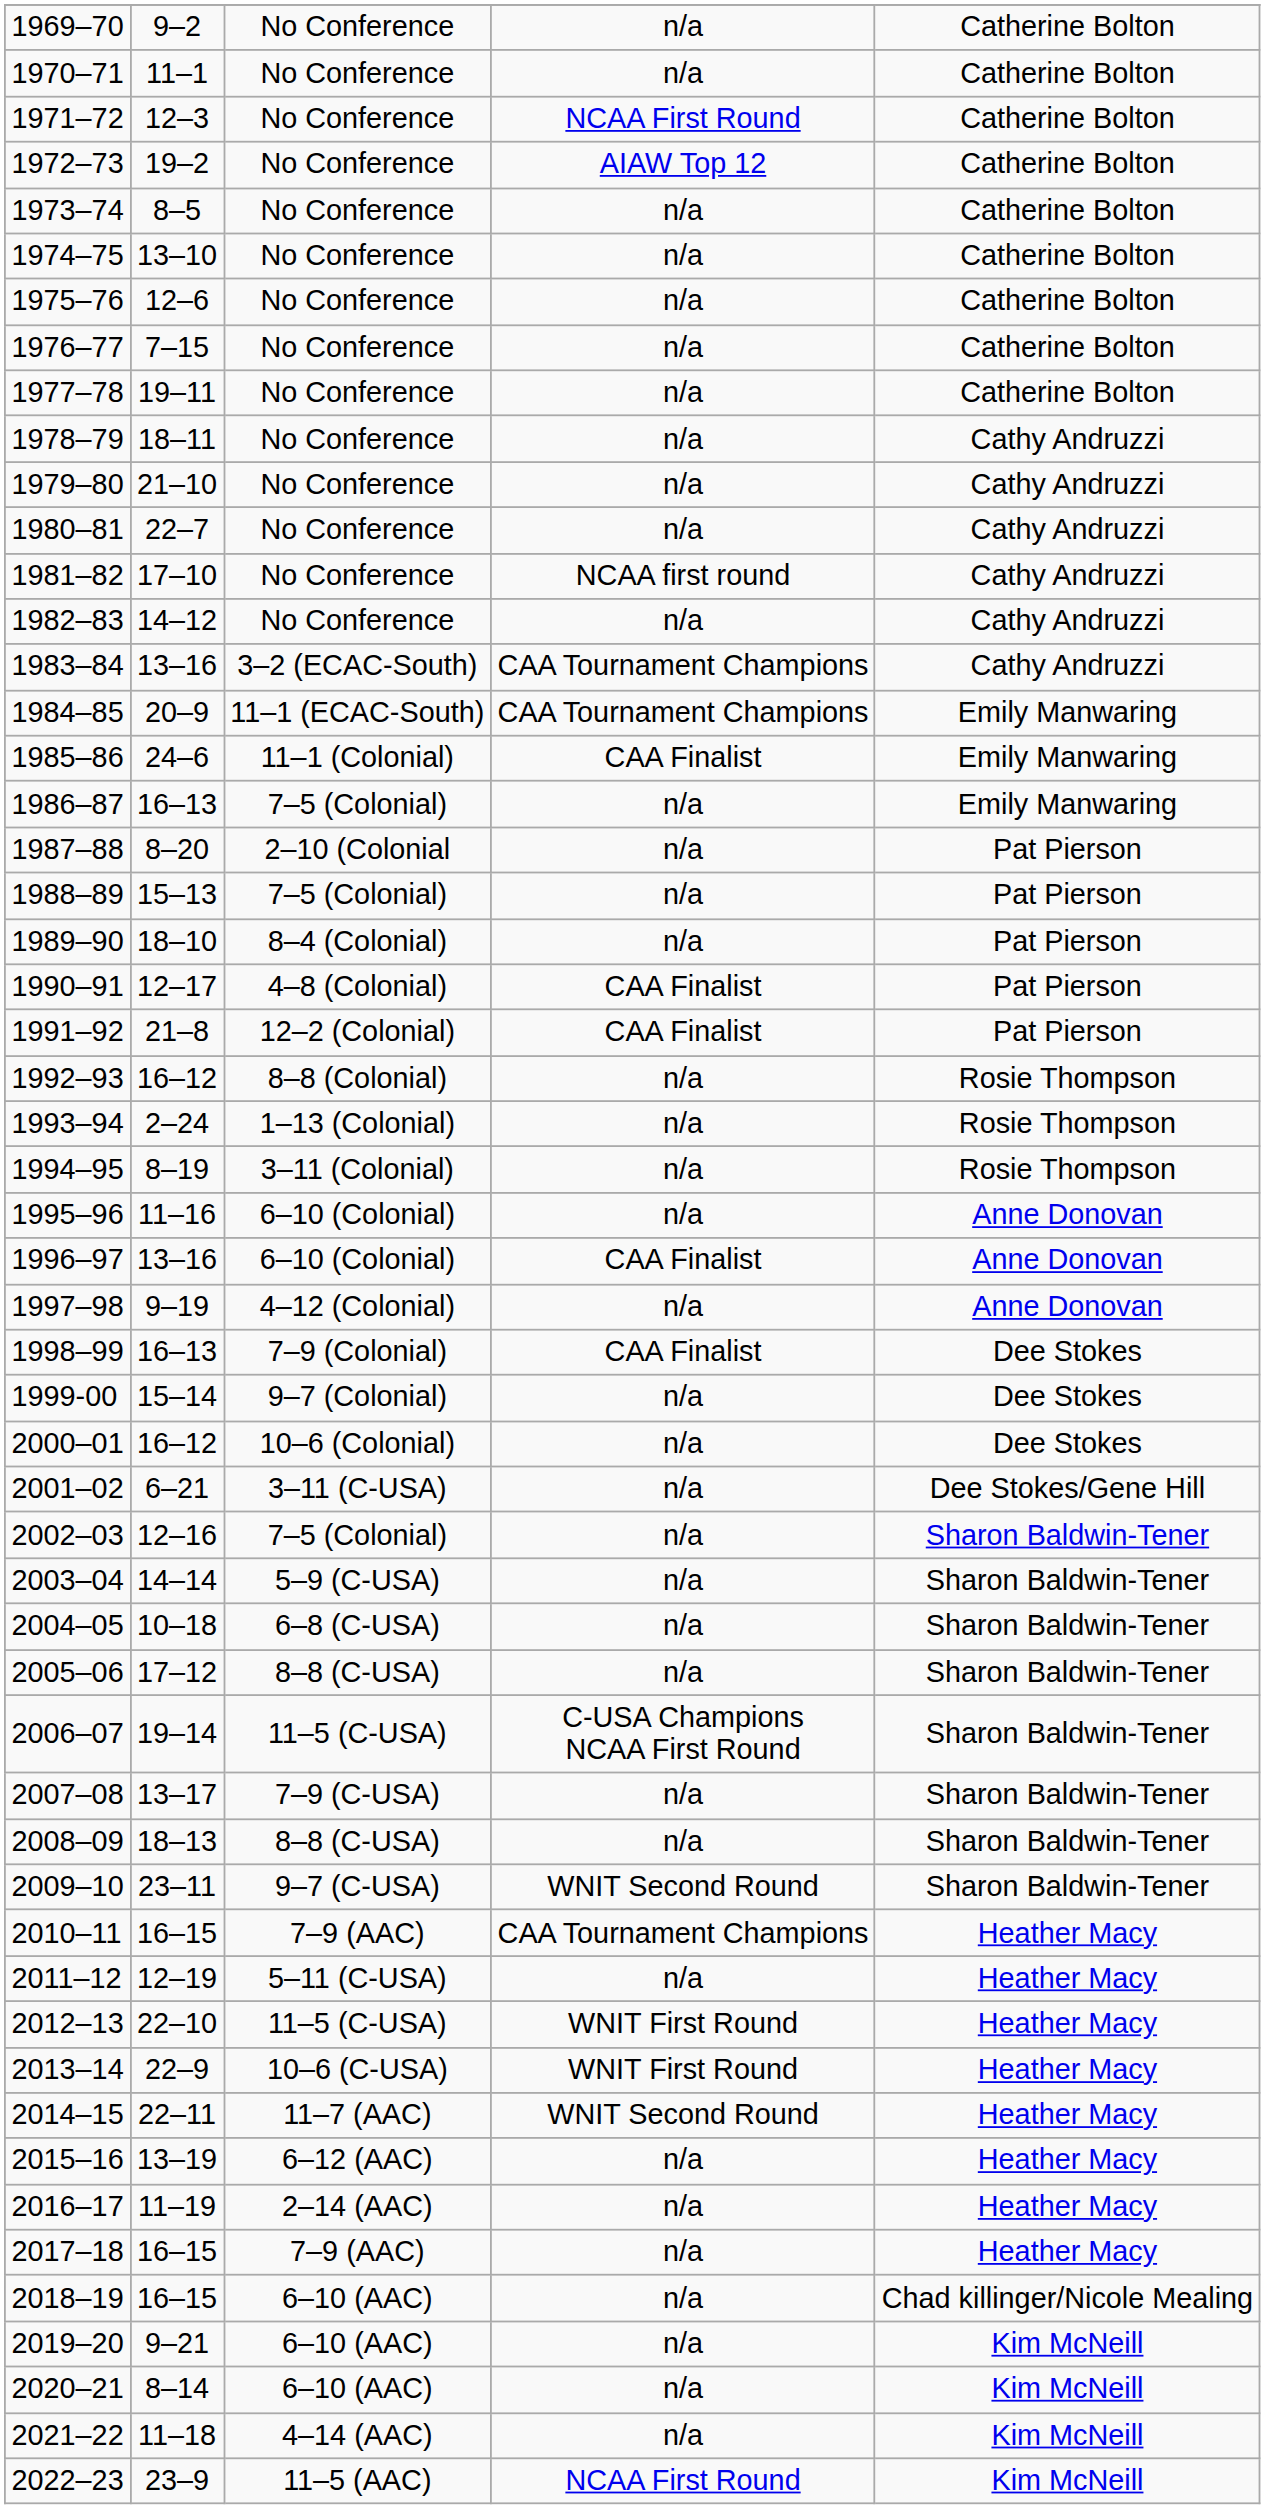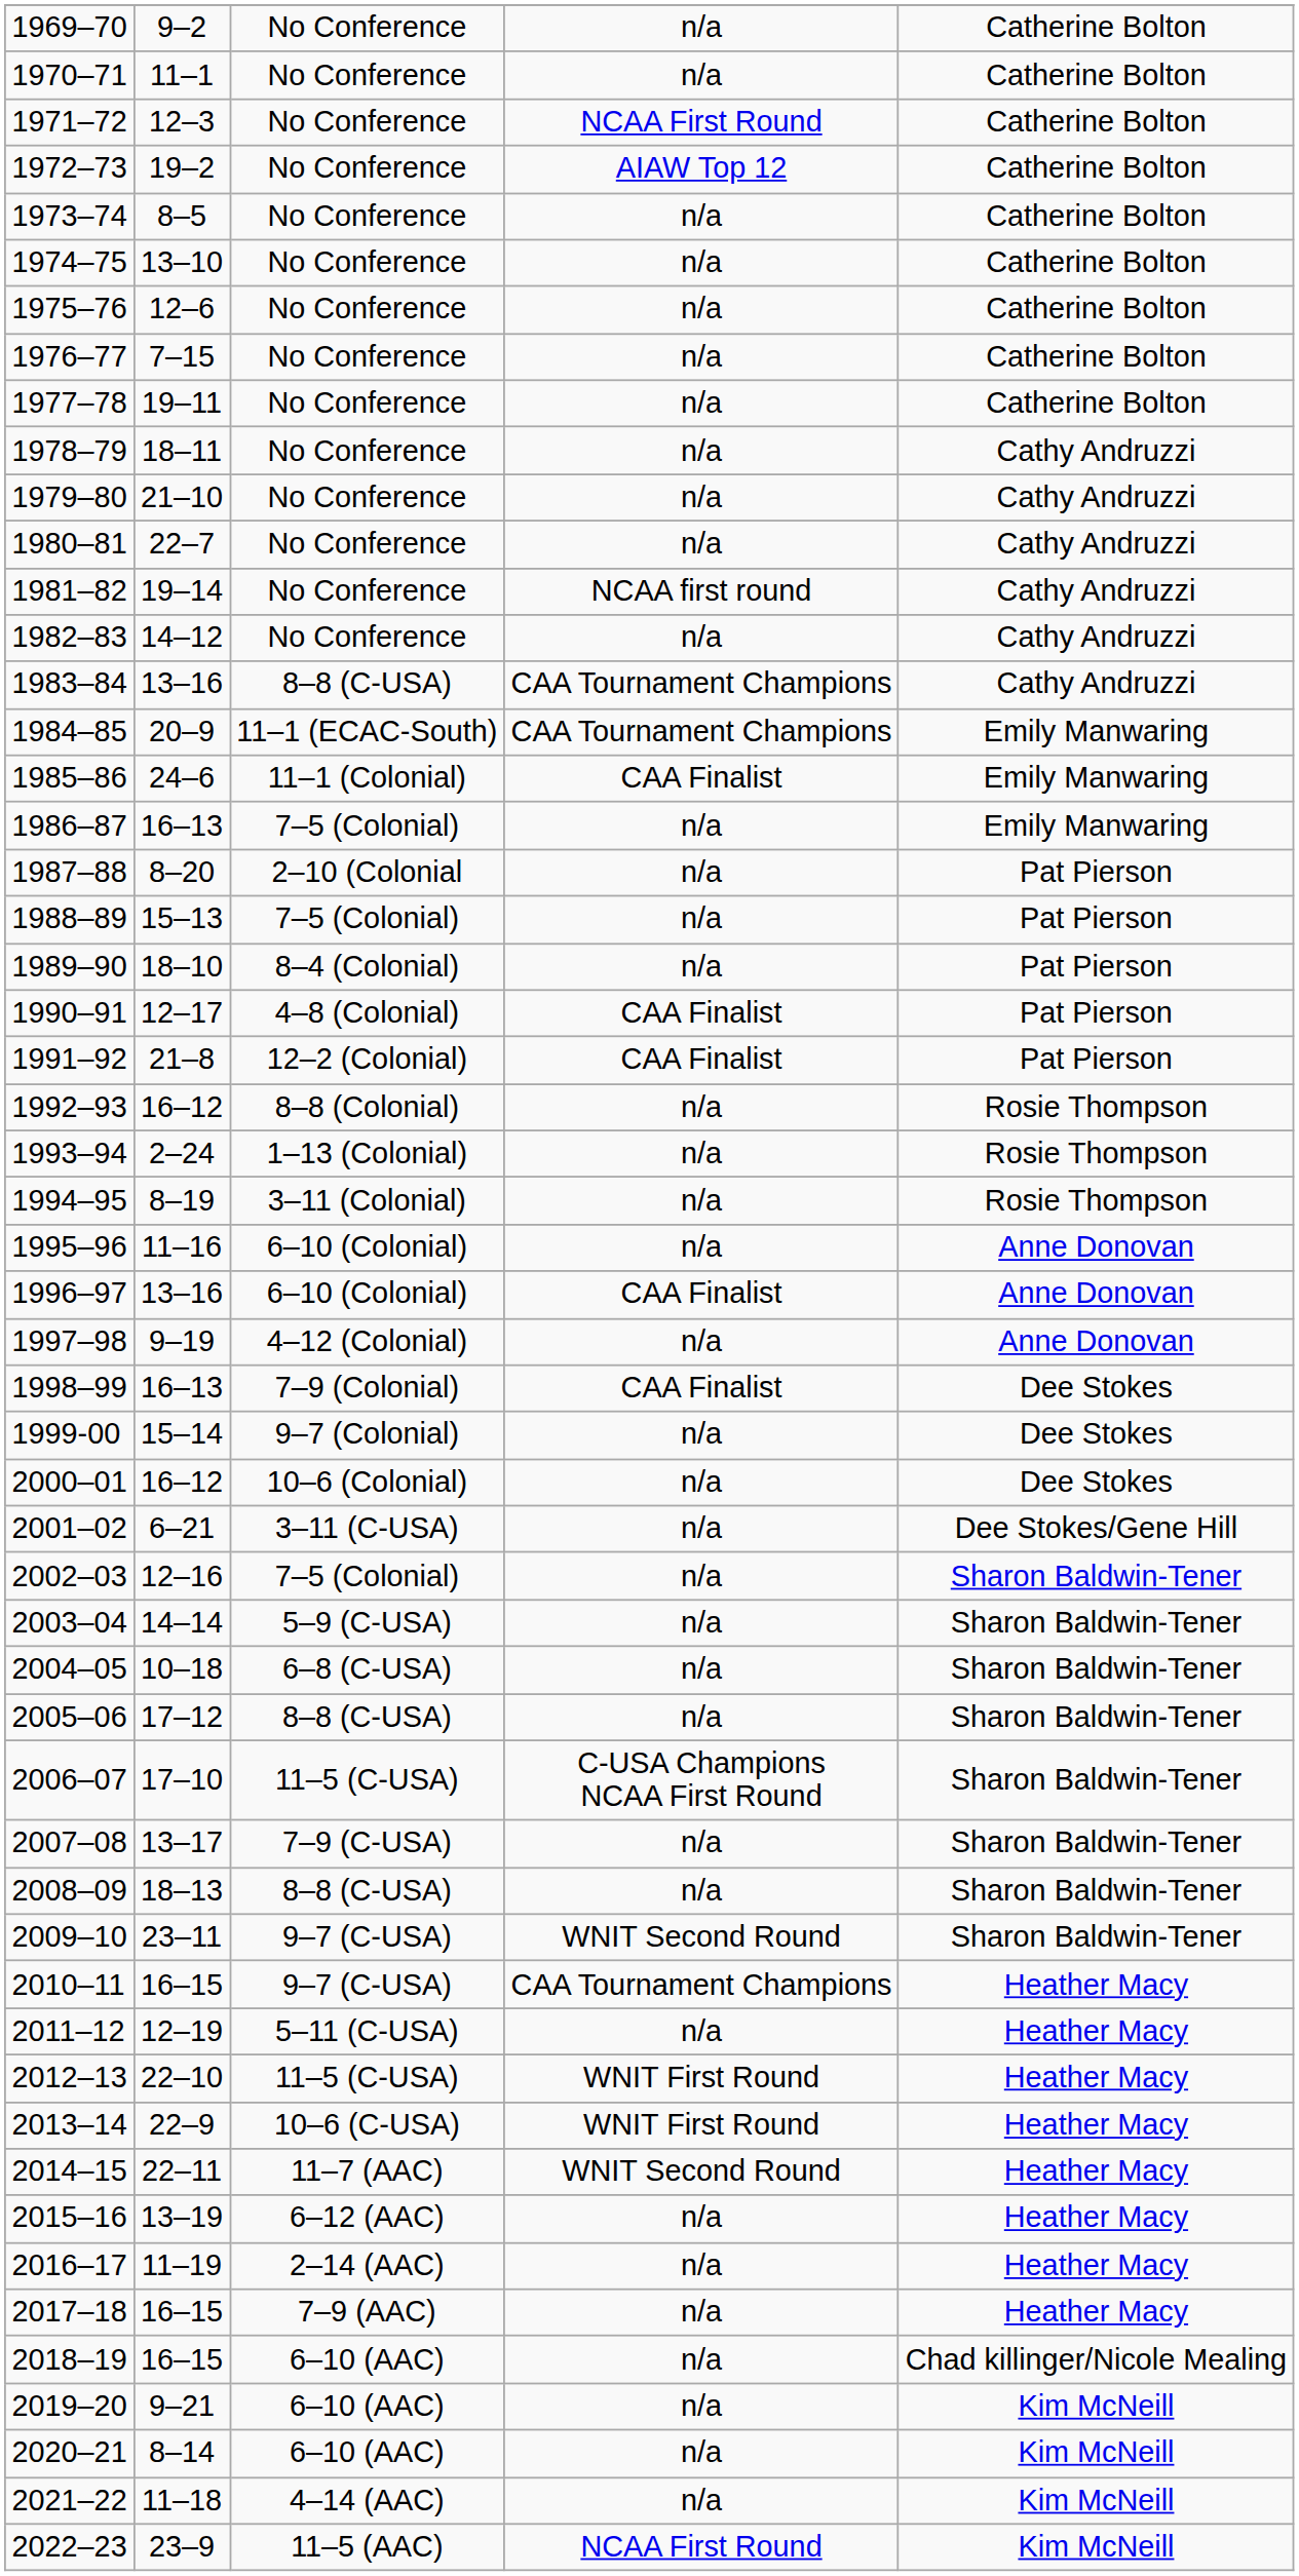 <table class="wikitable" style="text-align:center">
 <tr>
 </tr>
 <tr>
 <td style="text-align:left">1969–70</td>
 <td>9–2</td>
 <td>No Conference</td>
 <td>n/a</td>
 <td>Catherine Bolton</td>
 </tr>
 <tr>
 <td style="text-align:left">1970–71</td>
 <td>11–1</td>
 <td>No Conference</td>
 <td>n/a</td>
 <td>Catherine Bolton</td>
 </tr>
 <tr>
 <td style="text-align:left">1971–72</td>
 <td>12–3</td>
 <td>No Conference</td>
 <td><a href='#'>NCAA First Round</a></td>
 <td>Catherine Bolton</td>
 </tr>
 <tr>
 <td style="text-align:left">1972–73</td>
 <td>19–2</td>
 <td>No Conference</td>
 <td><a href='#'>AIAW Top 12</a></td>
 <td>Catherine Bolton</td>
 </tr>
 <tr>
 <td style="text-align:left">1973–74</td>
 <td>8–5</td>
 <td>No Conference</td>
 <td>n/a</td>
 <td>Catherine Bolton</td>
 </tr>
 <tr>
 <td style="text-align:left">1974–75</td>
 <td>13–10</td>
 <td>No Conference</td>
 <td>n/a</td>
 <td>Catherine Bolton</td>
 </tr>
 <tr>
 <td style="text-align:left">1975–76</td>
 <td>12–6</td>
 <td>No Conference</td>
 <td>n/a</td>
 <td>Catherine Bolton</td>
 </tr>
 <tr>
 <td style="text-align:left">1976–77</td>
 <td>7–15</td>
 <td>No Conference</td>
 <td>n/a</td>
 <td>Catherine Bolton</td>
 </tr>
 <tr>
 <td style="text-align:left">1977–78</td>
 <td>19–11</td>
 <td>No Conference</td>
 <td>n/a</td>
 <td>Catherine Bolton</td>
 </tr>
 <tr>
 <td style="text-align:left">1978–79</td>
 <td>18–11</td>
 <td>No Conference</td>
 <td>n/a</td>
 <td>Cathy Andruzzi</td>
 </tr>
 <tr>
 <td style="text-align:left">1979–80</td>
 <td>21–10</td>
 <td>No Conference</td>
 <td>n/a</td>
 <td>Cathy Andruzzi</td>
 </tr>
 <tr>
 <td style="text-align:left">1980–81</td>
 <td>22–7</td>
 <td>No Conference</td>
 <td>n/a</td>
 <td>Cathy Andruzzi</td>
 </tr>
 <tr>
 <td style="text-align:left">1981–82</td>
-<td>17–10</td>
+<td>19–14</td>
 <td>No Conference</td>
 <td>NCAA first round</td>
 <td>Cathy Andruzzi</td>
 </tr>
 <tr>
 <td style="text-align:left">1982–83</td>
 <td>14–12</td>
 <td>No Conference</td>
 <td>n/a</td>
 <td>Cathy Andruzzi</td>
 </tr>
 <tr>
 <td style="text-align:left">1983–84</td>
 <td>13–16</td>
-<td>3–2 (ECAC-South)</td>
+<td>8–8 (C-USA)</td>
 <td>CAA Tournament Champions</td>
 <td>Cathy Andruzzi</td>
 </tr>
 <tr>
 <td style="text-align:left">1984–85</td>
 <td>20–9</td>
 <td>11–1 (ECAC-South)</td>
 <td>CAA Tournament Champions</td>
 <td>Emily Manwaring</td>
 </tr>
 <tr>
 <td style="text-align:left">1985–86</td>
 <td>24–6</td>
 <td>11–1 (Colonial)</td>
 <td>CAA Finalist</td>
 <td>Emily Manwaring</td>
 </tr>
 <tr>
 <td style="text-align:left">1986–87</td>
 <td>16–13</td>
 <td>7–5 (Colonial)</td>
 <td>n/a</td>
 <td>Emily Manwaring</td>
 </tr>
 <tr>
 <td style="text-align:left">1987–88</td>
 <td>8–20</td>
 <td>2–10 (Colonial</td>
 <td>n/a</td>
 <td>Pat Pierson</td>
 </tr>
 <tr>
 <td style="text-align:left">1988–89</td>
 <td>15–13</td>
 <td>7–5 (Colonial)</td>
 <td>n/a</td>
 <td>Pat Pierson</td>
 </tr>
 <tr>
 <td style="text-align:left">1989–90</td>
 <td>18–10</td>
 <td>8–4 (Colonial)</td>
 <td>n/a</td>
 <td>Pat Pierson</td>
 </tr>
 <tr>
 <td style="text-align:left">1990–91</td>
 <td>12–17</td>
 <td>4–8 (Colonial)</td>
 <td>CAA Finalist</td>
 <td>Pat Pierson</td>
 </tr>
 <tr>
 <td style="text-align:left">1991–92</td>
 <td>21–8</td>
 <td>12–2 (Colonial)</td>
 <td>CAA Finalist</td>
 <td>Pat Pierson</td>
 </tr>
 <tr>
 <td style="text-align:left">1992–93</td>
 <td>16–12</td>
 <td>8–8 (Colonial)</td>
 <td>n/a</td>
 <td>Rosie Thompson</td>
 </tr>
 <tr>
 <td style="text-align:left">1993–94</td>
 <td>2–24</td>
 <td>1–13 (Colonial)</td>
 <td>n/a</td>
 <td>Rosie Thompson</td>
 </tr>
 <tr>
 <td style="text-align:left">1994–95</td>
 <td>8–19</td>
 <td>3–11 (Colonial)</td>
 <td>n/a</td>
 <td>Rosie Thompson</td>
 </tr>
 <tr>
 <td style="text-align:left">1995–96</td>
 <td>11–16</td>
 <td>6–10 (Colonial)</td>
 <td>n/a</td>
 <td><a href='#'>Anne Donovan</a></td>
 </tr>
 <tr>
 <td style="text-align:left">1996–97</td>
 <td>13–16</td>
 <td>6–10 (Colonial)</td>
 <td>CAA Finalist</td>
 <td><a href='#'>Anne Donovan</a></td>
 </tr>
 <tr>
 <td style="text-align:left">1997–98</td>
 <td>9–19</td>
 <td>4–12 (Colonial)</td>
 <td>n/a</td>
 <td><a href='#'>Anne Donovan</a></td>
 </tr>
 <tr>
 <td style="text-align:left">1998–99</td>
 <td>16–13</td>
 <td>7–9 (Colonial)</td>
 <td>CAA Finalist</td>
 <td>Dee Stokes</td>
 </tr>
 <tr>
 <td style="text-align:left">1999-00</td>
 <td>15–14</td>
 <td>9–7 (Colonial)</td>
 <td>n/a</td>
 <td>Dee Stokes</td>
 </tr>
 <tr>
 <td style="text-align:left">2000–01</td>
 <td>16–12</td>
 <td>10–6 (Colonial)</td>
 <td>n/a</td>
 <td>Dee Stokes</td>
 </tr>
 <tr>
 <td style="text-align:left">2001–02</td>
 <td>6–21</td>
 <td>3–11 (C-USA)</td>
 <td>n/a</td>
 <td>Dee Stokes/Gene Hill</td>
 </tr>
 <tr>
 <td style="text-align:left">2002–03</td>
 <td>12–16</td>
 <td>7–5 (Colonial)</td>
 <td>n/a</td>
 <td><a href='#'>Sharon Baldwin-Tener</a></td>
 </tr>
 <tr>
 <td style="text-align:left">2003–04</td>
 <td>14–14</td>
 <td>5–9 (C-USA)</td>
 <td>n/a</td>
 <td>Sharon Baldwin-Tener</td>
 </tr>
 <tr>
 <td style="text-align:left">2004–05</td>
 <td>10–18</td>
 <td>6–8 (C-USA)</td>
 <td>n/a</td>
 <td>Sharon Baldwin-Tener</td>
 </tr>
 <tr>
 <td style="text-align:left">2005–06</td>
 <td>17–12</td>
 <td>8–8 (C-USA)</td>
 <td>n/a</td>
 <td>Sharon Baldwin-Tener</td>
 </tr>
 <tr>
 <td style="text-align:left">2006–07</td>
-<td>19–14</td>
+<td>17–10</td>
 <td>11–5 (C-USA)</td>
 <td>C-USA Champions<br>NCAA First Round</td>
 <td>Sharon Baldwin-Tener</td>
 </tr>
 <tr>
 <td style="text-align:left">2007–08</td>
 <td>13–17</td>
 <td>7–9 (C-USA)</td>
 <td>n/a</td>
 <td>Sharon Baldwin-Tener</td>
 </tr>
 <tr>
 <td style="text-align:left">2008–09</td>
 <td>18–13</td>
 <td>8–8 (C-USA)</td>
 <td>n/a</td>
 <td>Sharon Baldwin-Tener</td>
 </tr>
 <tr>
 <td style="text-align:left">2009–10</td>
 <td>23–11</td>
 <td>9–7 (C-USA)</td>
 <td>WNIT Second Round</td>
 <td>Sharon Baldwin-Tener</td>
 </tr>
 <tr>
 <td style="text-align:left">2010–11</td>
 <td>16–15</td>
-<td>7–9 (AAC)</td>
+<td>9–7 (C-USA)</td>
 <td>CAA Tournament Champions</td>
 <td><a href='#'>Heather Macy</a></td>
 </tr>
 <tr>
 <td style="text-align:left">2011–12</td>
 <td>12–19</td>
 <td>5–11 (C-USA)</td>
 <td>n/a</td>
 <td><a href='#'>Heather Macy</a></td>
 </tr>
 <tr>
 <td style="text-align:left">2012–13</td>
 <td>22–10</td>
 <td>11–5 (C-USA)</td>
 <td>WNIT First Round</td>
 <td><a href='#'>Heather Macy</a></td>
 </tr>
 <tr>
 <td style="text-align:left">2013–14</td>
 <td>22–9</td>
 <td>10–6 (C-USA)</td>
 <td>WNIT First Round</td>
 <td><a href='#'>Heather Macy</a></td>
 </tr>
 <tr>
 <td style="text-align:left">2014–15</td>
 <td>22–11</td>
 <td>11–7 (AAC)</td>
 <td>WNIT Second Round</td>
 <td><a href='#'>Heather Macy</a></td>
 </tr>
 <tr>
 <td style="text-align:left">2015–16</td>
 <td>13–19</td>
 <td>6–12 (AAC)</td>
 <td>n/a</td>
 <td><a href='#'>Heather Macy</a></td>
 </tr>
 <tr>
 <td>2016–17</td>
 <td>11–19</td>
 <td>2–14 (AAC)</td>
 <td>n/a</td>
 <td><a href='#'>Heather Macy</a></td>
 </tr>
 <tr>
 <td>2017–18</td>
 <td>16–15</td>
 <td>7–9 (AAC)</td>
 <td>n/a</td>
 <td><a href='#'>Heather Macy</a></td>
 </tr>
 <tr>
 <td>2018–19</td>
 <td>16–15</td>
 <td>6–10 (AAC)</td>
 <td>n/a</td>
 <td>Chad killinger/Nicole Mealing</td>
 </tr>
 <tr>
 <td>2019–20</td>
 <td>9–21</td>
 <td>6–10 (AAC)</td>
 <td>n/a</td>
 <td><a href='#'>Kim McNeill</a></td>
 </tr>
 <tr>
 <td>2020–21</td>
 <td>8–14</td>
 <td>6–10 (AAC)</td>
 <td>n/a</td>
 <td><a href='#'>Kim McNeill</a></td>
 </tr>
 <tr>
 <td>2021–22</td>
 <td>11–18</td>
 <td>4–14 (AAC)</td>
 <td>n/a</td>
 <td><a href='#'>Kim McNeill</a></td>
 </tr>
 <tr>
 <td>2022–23</td>
 <td>23–9</td>
 <td>11–5 (AAC)</td>
 <td><a href='#'>NCAA First Round</a></td>
 <td><a href='#'>Kim McNeill</a></td>
 </tr>
 </table>
